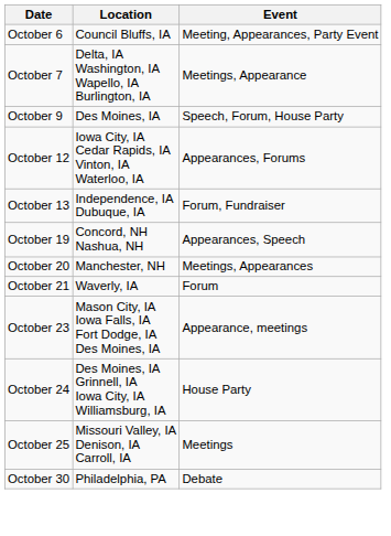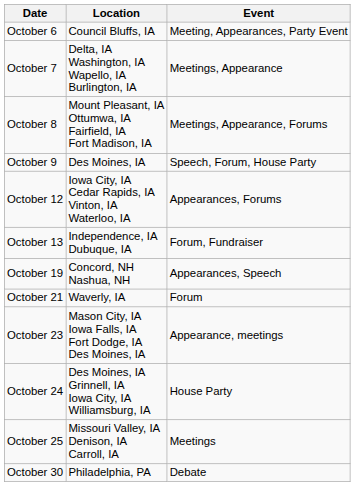 <table class="wikitable">
 <tr>
 <th>Date</th>
 <th>Location</th>
 <th>Event</th>
 </tr>
 <tr>
 <td>October 6</td>
 <td>Council Bluffs, IA</td>
 <td>Meeting, Appearances, Party Event</td>
 </tr>
 <tr>
 <td>October 7</td>
 <td>Delta, IA <br> Washington, IA <br> Wapello, IA <br> Burlington, IA</td>
 <td>Meetings, Appearance</td>
+</tr>
+<tr>
+<td>October 8</td>
+<td>Mount Pleasant, IA <br> Ottumwa, IA <br> Fairfield, IA <br> Fort Madison, IA</td>
+<td>Meetings, Appearance, Forums</td>
 </tr>
 <tr>
 <td>October 9</td>
 <td>Des Moines, IA</td>
 <td>Speech, Forum, House Party</td>
 </tr>
 <tr>
 <td>October 12</td>
 <td>Iowa City, IA <br> Cedar Rapids, IA <br> Vinton, IA <br> Waterloo, IA</td>
 <td>Appearances, Forums</td>
 </tr>
 <tr>
 <td>October 13</td>
 <td>Independence, IA <br> Dubuque, IA</td>
 <td>Forum, Fundraiser</td>
 </tr>
 <tr>
 <td>October 19</td>
 <td>Concord, NH <br> Nashua, NH</td>
 <td>Appearances, Speech</td>
-</tr>
-<tr>
-<td>October 20</td>
-<td>Manchester, NH</td>
-<td>Meetings, Appearances</td>
 </tr>
 <tr>
 <td>October 21</td>
 <td>Waverly, IA</td>
 <td>Forum</td>
 </tr>
 <tr>
 <td>October 23</td>
 <td>Mason City, IA <br> Iowa Falls, IA <br> Fort Dodge, IA <br> Des Moines, IA</td>
 <td>Appearance, meetings</td>
 </tr>
 <tr>
 <td>October 24</td>
 <td>Des Moines, IA <br> Grinnell, IA <br> Iowa City, IA <br> Williamsburg, IA</td>
 <td>House Party</td>
 </tr>
 <tr>
 <td>October 25</td>
 <td>Missouri Valley, IA <br> Denison, IA <br> Carroll, IA</td>
 <td>Meetings</td>
 </tr>
 <tr>
 <td>October 30</td>
 <td>Philadelphia, PA</td>
 <td>Debate</td>
 </tr>
 </table>
